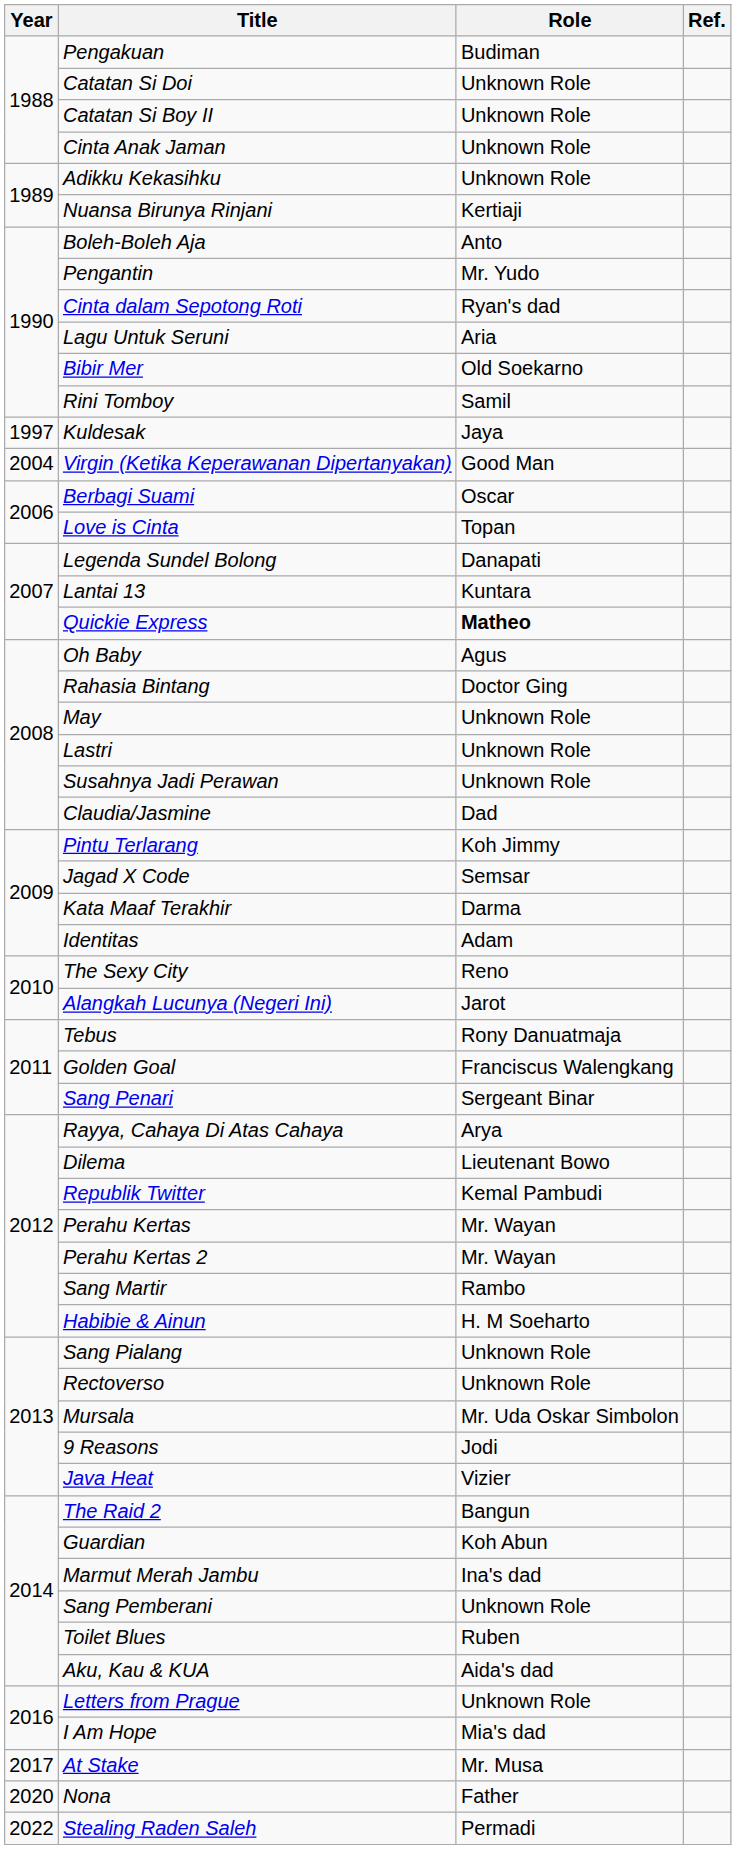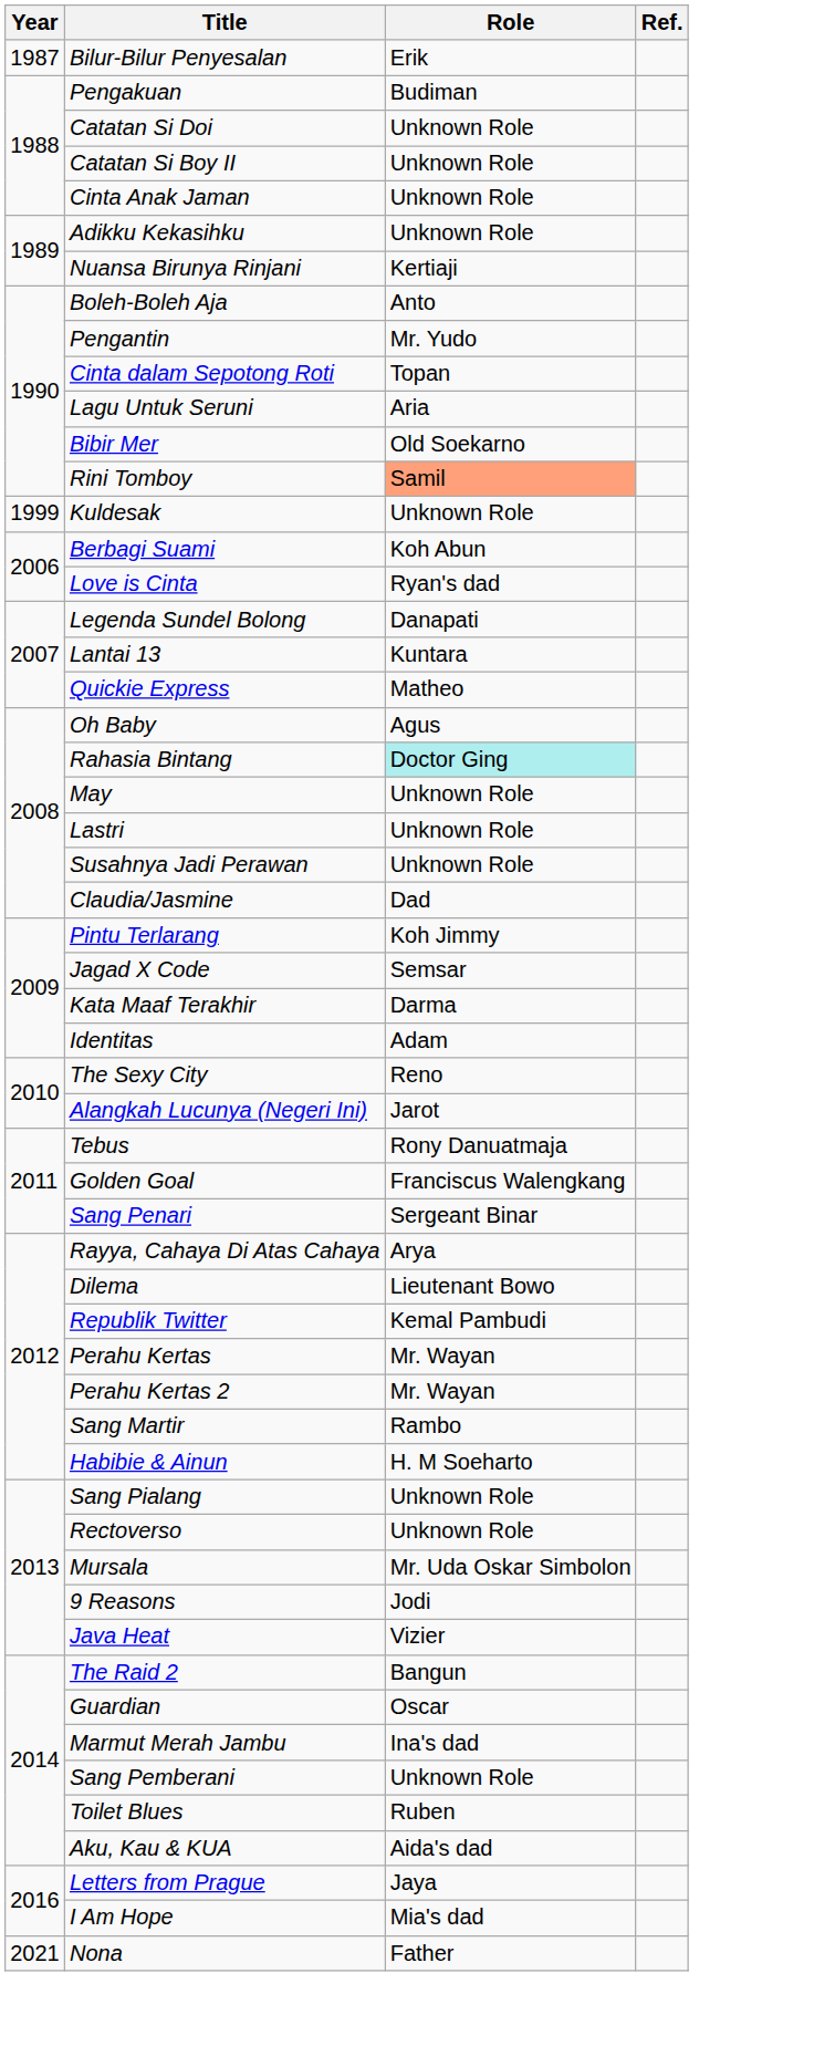 <table class="wikitable sortable">
 <tr>
 <th>Year</th>
 <th>Title</th>
 <th>Role</th>
 <th>Ref.</th>
+</tr>
+<tr>
+<td>1987</td>
+<td><em>Bilur-Bilur Penyesalan</em></td>
+<td>Erik</td>
+<td></td>
 </tr>
 <tr>
 <td rowspan="4">1988</td>
 <td><em>Pengakuan</em></td>
 <td>Budiman</td>
 <td></td>
 </tr>
 <tr>
 <td><em>Catatan Si Doi</em></td>
 <td>Unknown Role</td>
 <td></td>
 </tr>
 <tr>
 <td><em>Catatan Si Boy II</em></td>
 <td>Unknown Role</td>
 <td></td>
 </tr>
 <tr>
 <td><em>Cinta Anak Jaman</em></td>
 <td>Unknown Role</td>
 <td></td>
 </tr>
 <tr>
 <td rowspan="2">1989</td>
 <td><em>Adikku Kekasihku</em></td>
 <td>Unknown Role</td>
 <td></td>
 </tr>
 <tr>
 <td><em>Nuansa Birunya Rinjani</em></td>
 <td>Kertiaji</td>
 <td></td>
 </tr>
 <tr>
 <td rowspan="6">1990</td>
 <td><em>Boleh-Boleh Aja</em></td>
 <td>Anto</td>
 <td></td>
 </tr>
 <tr>
 <td><em>Pengantin</em></td>
 <td>Mr. Yudo</td>
 <td></td>
 </tr>
 <tr>
 <td><em><a href='#'>Cinta dalam Sepotong Roti</a></em></td>
-<td>Ryan's dad</td>
+<td>Topan</td>
 <td></td>
 </tr>
 <tr>
 <td><em>Lagu Untuk Seruni</em></td>
 <td>Aria</td>
 <td></td>
 </tr>
 <tr>
 <td><em><a href='#'>Bibir Mer</a></em></td>
 <td>Old Soekarno</td>
 <td></td>
 </tr>
 <tr>
 <td><em>Rini Tomboy</em></td>
-<td>Samil</td>
+<td style="background: lightsalmon;">Samil</td>
 <td></td>
 </tr>
 <tr>
-<td rowspan="1">1997</td>
+<td rowspan="1">1999</td>
 <td><em>Kuldesak</em></td>
-<td>Jaya</td>
-<td></td>
-</tr>
-<tr>
-<td rowspan="1">2004</td>
-<td><em><a href='#'>Virgin (Ketika Keperawanan Dipertanyakan)</a></em></td>
-<td>Good Man</td>
+<td>Unknown Role</td>
 <td></td>
 </tr>
 <tr>
 <td rowspan="2">2006</td>
 <td><em><a href='#'>Berbagi Suami</a></em></td>
-<td>Oscar</td>
+<td>Koh Abun</td>
 <td></td>
 </tr>
 <tr>
 <td><em><a href='#'>Love is Cinta</a></em></td>
-<td>Topan</td>
+<td>Ryan's dad</td>
 <td></td>
 </tr>
 <tr>
 <td rowspan="3">2007</td>
 <td><em>Legenda Sundel Bolong</em></td>
 <td>Danapati</td>
 <td></td>
 </tr>
 <tr>
 <td><em>Lantai 13</em></td>
 <td>Kuntara</td>
 <td></td>
 </tr>
 <tr>
 <td><em><a href='#'>Quickie Express</a></em></td>
-<td><strong>Matheo</strong></td>
+<td>Matheo</td>
 <td></td>
 </tr>
 <tr>
 <td rowspan="6">2008</td>
 <td><em>Oh Baby</em></td>
 <td>Agus</td>
 <td></td>
 </tr>
 <tr>
 <td><em>Rahasia Bintang</em></td>
-<td>Doctor Ging</td>
+<td style="background: paleturquoise;">Doctor Ging</td>
 <td></td>
 </tr>
 <tr>
 <td><em>May</em></td>
 <td>Unknown Role</td>
 <td></td>
 </tr>
 <tr>
 <td><em>Lastri</em></td>
 <td>Unknown Role</td>
 <td></td>
 </tr>
 <tr>
 <td><em>Susahnya Jadi Perawan</em></td>
 <td>Unknown Role</td>
 <td></td>
 </tr>
 <tr>
 <td><em>Claudia/Jasmine</em></td>
 <td>Dad</td>
 <td></td>
 </tr>
 <tr>
 <td rowspan="4">2009</td>
 <td><em><a href='#'>Pintu Terlarang</a></em></td>
 <td>Koh Jimmy</td>
 <td></td>
 </tr>
 <tr>
 <td><em>Jagad X Code</em></td>
 <td>Semsar</td>
 <td></td>
 </tr>
 <tr>
 <td><em>Kata Maaf Terakhir</em></td>
 <td>Darma</td>
 <td></td>
 </tr>
 <tr>
 <td><em>Identitas</em></td>
 <td>Adam</td>
 <td></td>
 </tr>
 <tr>
 <td rowspan="2">2010</td>
 <td><em>The Sexy City</em></td>
 <td>Reno</td>
 <td></td>
 </tr>
 <tr>
 <td><em><a href='#'>Alangkah Lucunya (Negeri Ini)</a></em></td>
 <td>Jarot</td>
 <td></td>
 </tr>
 <tr>
 <td rowspan="3">2011</td>
 <td><em>Tebus</em></td>
 <td>Rony Danuatmaja</td>
 <td></td>
 </tr>
 <tr>
 <td><em>Golden Goal</em></td>
 <td>Franciscus Walengkang</td>
 <td></td>
 </tr>
 <tr>
 <td><em><a href='#'>Sang Penari</a></em></td>
 <td>Sergeant Binar</td>
 <td></td>
 </tr>
 <tr>
 <td rowspan="7">2012</td>
 <td><em>Rayya, Cahaya Di Atas Cahaya</em></td>
 <td>Arya</td>
 <td></td>
 </tr>
 <tr>
 <td><em>Dilema</em></td>
 <td>Lieutenant Bowo</td>
 <td></td>
 </tr>
 <tr>
 <td><em><a href='#'>Republik Twitter</a></em></td>
 <td>Kemal Pambudi</td>
 <td></td>
 </tr>
 <tr>
 <td><em>Perahu Kertas</em></td>
 <td>Mr. Wayan</td>
 <td></td>
 </tr>
 <tr>
 <td><em>Perahu Kertas 2</em></td>
 <td>Mr. Wayan</td>
 <td></td>
 </tr>
 <tr>
 <td><em>Sang Martir</em></td>
 <td>Rambo</td>
 <td></td>
 </tr>
 <tr>
 <td><em><a href='#'>Habibie & Ainun</a></em></td>
 <td>H. M Soeharto</td>
 <td></td>
 </tr>
 <tr>
 <td rowspan="5">2013</td>
 <td><em>Sang Pialang</em></td>
 <td>Unknown Role</td>
 <td></td>
 </tr>
 <tr>
 <td><em>Rectoverso</em></td>
 <td>Unknown Role</td>
 <td></td>
 </tr>
 <tr>
 <td><em>Mursala</em></td>
 <td>Mr. Uda Oskar Simbolon</td>
 <td></td>
 </tr>
 <tr>
 <td><em>9 Reasons</em></td>
 <td>Jodi</td>
 <td></td>
 </tr>
 <tr>
 <td><em><a href='#'>Java Heat</a></em></td>
 <td>Vizier</td>
 <td></td>
 </tr>
 <tr>
 <td rowspan="6">2014</td>
 <td><em><a href='#'>The Raid 2</a></em></td>
 <td>Bangun</td>
 <td></td>
 </tr>
 <tr>
 <td><em>Guardian</em></td>
-<td>Koh Abun</td>
+<td>Oscar</td>
 <td></td>
 </tr>
 <tr>
 <td><em>Marmut Merah Jambu</em></td>
 <td>Ina's dad</td>
 <td></td>
 </tr>
 <tr>
 <td><em>Sang Pemberani</em></td>
 <td>Unknown Role</td>
 <td></td>
 </tr>
 <tr>
 <td><em>Toilet Blues</em></td>
 <td>Ruben</td>
 <td></td>
 </tr>
 <tr>
 <td><em>Aku, Kau & KUA</em></td>
 <td>Aida's dad</td>
 <td></td>
 </tr>
 <tr>
 <td rowspan="2">2016</td>
 <td><em><a href='#'>Letters from Prague</a></em></td>
-<td>Unknown Role</td>
+<td>Jaya</td>
 <td></td>
 </tr>
 <tr>
 <td><em>I Am Hope</em></td>
 <td>Mia's dad</td>
 <td></td>
 </tr>
 <tr>
-<td>2017</td>
-<td><em><a href='#'>At Stake</a></em></td>
-<td>Mr. Musa</td>
-<td></td>
-</tr>
-<tr>
-<td>2020</td>
+<td>2021</td>
 <td><em>Nona</em></td>
 <td>Father</td>
 <td></td>
 </tr>
-<tr>
-<td>2022</td>
-<td><em><a href='#'>Stealing Raden Saleh</a></em></td>
-<td>Permadi</td>
-<td></td>
-</tr>
 </table>
